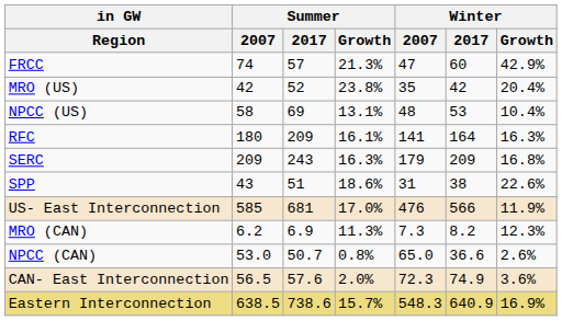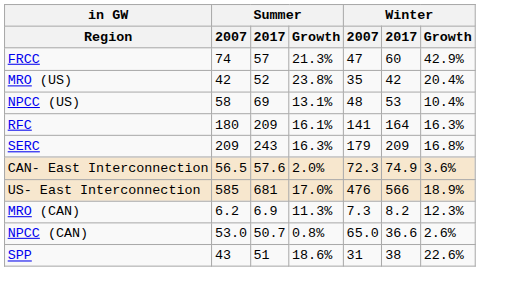 <table class="wikitable">
 <tr>
 <th>in GW</th>
 <th colspan="3">Summer</th>
 <th colspan="3">Winter</th>
 </tr>
 <tr>
 <th>Region</th>
 <th>2007</th>
 <th>2017</th>
 <th>Growth</th>
 <th>2007</th>
 <th>2017</th>
 <th>Growth</th>
 </tr>
 <tr>
 <td><a href='#'>FRCC</a></td>
 <td>74</td>
 <td>57</td>
 <td>21.3%</td>
 <td>47</td>
 <td>60</td>
 <td>42.9%</td>
 </tr>
 <tr>
 <td><a href='#'>MRO</a> (US)</td>
 <td>42</td>
 <td>52</td>
 <td>23.8%</td>
 <td>35</td>
 <td>42</td>
 <td>20.4%</td>
 </tr>
 <tr>
 <td><a href='#'>NPCC</a> (US)</td>
 <td>58</td>
 <td>69</td>
 <td>13.1%</td>
 <td>48</td>
 <td>53</td>
 <td>10.4%</td>
 </tr>
 <tr>
 <td><a href='#'>RFC</a></td>
 <td>180</td>
 <td>209</td>
 <td>16.1%</td>
 <td>141</td>
 <td>164</td>
 <td>16.3%</td>
 </tr>
 <tr>
 <td><a href='#'>SERC</a></td>
 <td>209</td>
 <td>243</td>
 <td>16.3%</td>
 <td>179</td>
 <td>209</td>
 <td>16.8%</td>
 </tr>
-<tr>
-<td><a href='#'>SPP</a></td>
-<td>43</td>
-<td>51</td>
-<td>18.6%</td>
-<td>31</td>
-<td>38</td>
-<td>22.6%</td>
+<tr style="background:#F7E7CE;">
+<td>CAN- East Interconnection</td>
+<td>56.5</td>
+<td>57.6</td>
+<td>2.0%</td>
+<td>72.3</td>
+<td>74.9</td>
+<td>3.6%</td>
 </tr>
 <tr style="background:#F7E7CE;">
 <td>US- East Interconnection</td>
 <td>585</td>
 <td>681</td>
 <td>17.0%</td>
 <td>476</td>
 <td>566</td>
-<td>11.9%</td>
+<td>18.9%</td>
 </tr>
 <tr>
 <td><a href='#'>MRO</a> (CAN)</td>
 <td>6.2</td>
 <td>6.9</td>
 <td>11.3%</td>
 <td>7.3</td>
 <td>8.2</td>
 <td>12.3%</td>
 </tr>
 <tr>
 <td><a href='#'>NPCC</a> (CAN)</td>
 <td>53.0</td>
 <td>50.7</td>
 <td>0.8%</td>
 <td>65.0</td>
 <td>36.6</td>
 <td>2.6%</td>
 </tr>
-<tr style="background:#F7E7CE;">
-<td>CAN- East Interconnection</td>
-<td>56.5</td>
-<td>57.6</td>
-<td>2.0%</td>
-<td>72.3</td>
-<td>74.9</td>
-<td>3.6%</td>
-</tr>
-<tr style="background:#EEDC82;">
-<td>Eastern Interconnection</td>
-<td>638.5</td>
-<td>738.6</td>
-<td>15.7%</td>
-<td>548.3</td>
-<td>640.9</td>
-<td>16.9%</td>
+<tr>
+<td><a href='#'>SPP</a></td>
+<td>43</td>
+<td>51</td>
+<td>18.6%</td>
+<td>31</td>
+<td>38</td>
+<td>22.6%</td>
 </tr>
 </table>
